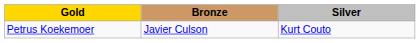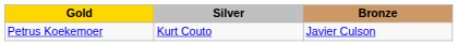 <table class="wikitable" style="text-align:left">
 <tr align="center">
 <td width=200 bgcolor=gold><strong>Gold</strong></td>
+<td width=200 bgcolor=silver><strong>Silver</strong></td>
 <td width=200 bgcolor=CC9966><strong>Bronze</strong></td>
-<td width=200 bgcolor=silver><strong>Silver</strong></td>
 </tr>
 <tr>
 <td><a href='#'>Petrus Koekemoer</a><br><em></em></td>
+<td><a href='#'>Kurt Couto</a><br><em></em></td>
 <td><a href='#'>Javier Culson</a><br><em></em></td>
-<td><a href='#'>Kurt Couto</a><br><em></em></td>
 </tr>
 </table>
